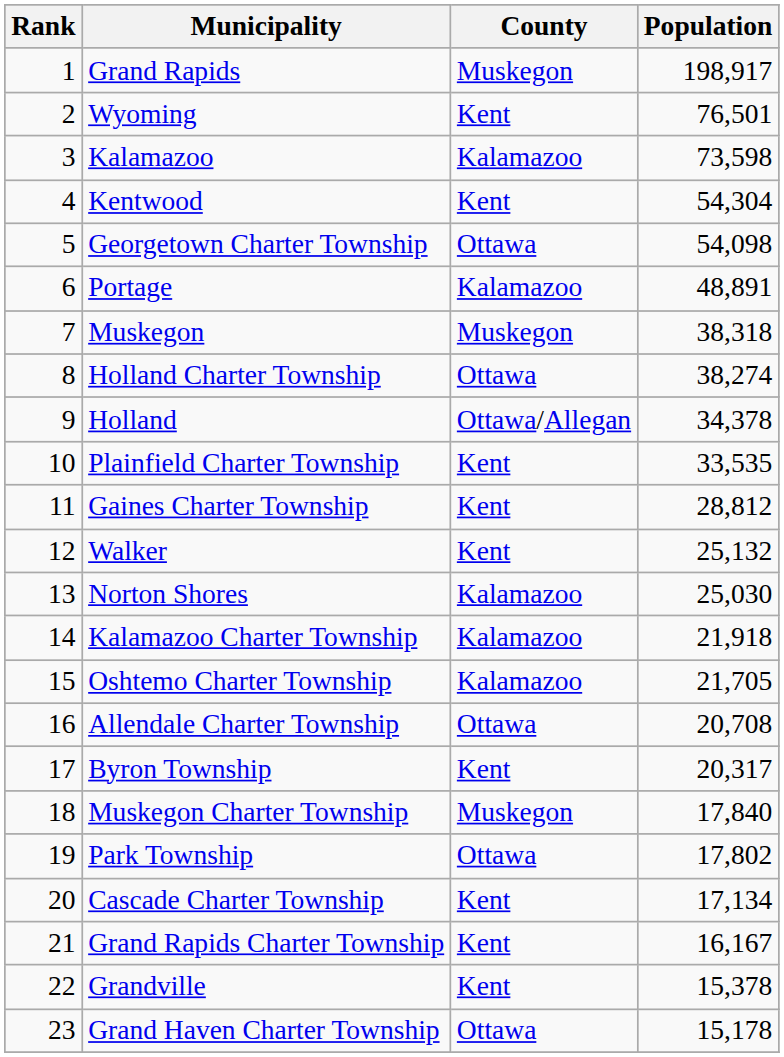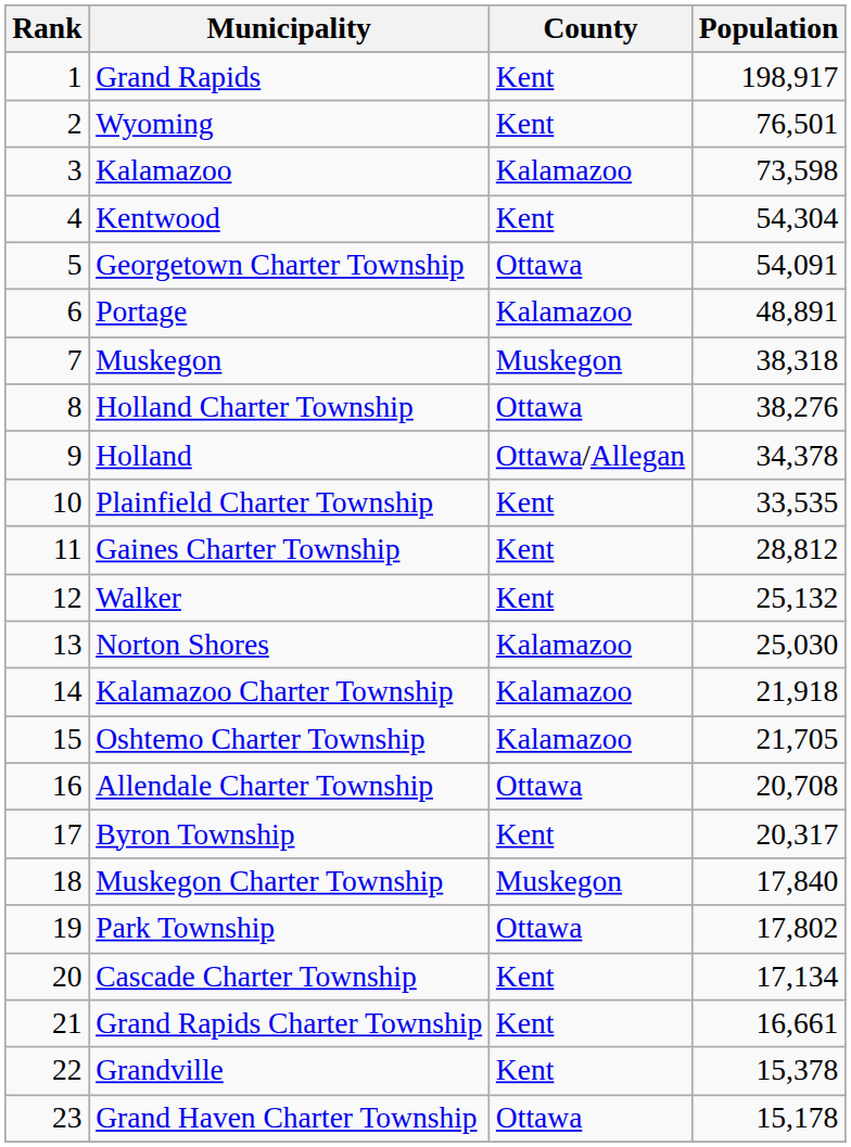 <table class="wikitable" style="text-align:right; margin-right:60px">
 <tr>
 <th>Rank</th>
 <th>Municipality</th>
 <th>County</th>
 <th>Population</th>
 </tr>
 <tr>
 <td align=right>1</td>
 <td align=left><a href='#'>Grand Rapids</a></td>
-<td align=left><a href='#'>Muskegon</a></td>
+<td align=left><a href='#'>Kent</a></td>
 <td>198,917</td>
 </tr>
 <tr>
 <td align=right>2</td>
 <td align=left><a href='#'>Wyoming</a></td>
 <td align=left><a href='#'>Kent</a></td>
 <td>76,501</td>
 </tr>
 <tr>
 <td align=right>3</td>
 <td align=left><a href='#'>Kalamazoo</a></td>
 <td align=left><a href='#'>Kalamazoo</a></td>
 <td>73,598</td>
 </tr>
 <tr>
 <td align=right>4</td>
 <td align=left><a href='#'>Kentwood</a></td>
 <td align=left><a href='#'>Kent</a></td>
 <td>54,304</td>
 </tr>
 <tr>
 <td align=right>5</td>
 <td align=left><a href='#'>Georgetown Charter Township</a></td>
 <td align=left><a href='#'>Ottawa</a></td>
-<td>54,098</td>
+<td>54,091</td>
 </tr>
 <tr>
 <td align=right>6</td>
 <td align=left><a href='#'>Portage</a></td>
 <td align=left><a href='#'>Kalamazoo</a></td>
 <td>48,891</td>
 </tr>
 <tr>
 <td align=right>7</td>
 <td align=left><a href='#'>Muskegon</a></td>
 <td align=left><a href='#'>Muskegon</a></td>
 <td>38,318</td>
 </tr>
 <tr>
 <td align=right>8</td>
 <td align=left><a href='#'>Holland Charter Township</a></td>
 <td align=left><a href='#'>Ottawa</a></td>
-<td>38,274</td>
+<td>38,276</td>
 </tr>
 <tr>
 <td align=right>9</td>
 <td align=left><a href='#'>Holland</a></td>
 <td align=left><a href='#'>Ottawa</a>/<a href='#'>Allegan</a></td>
 <td>34,378</td>
 </tr>
 <tr>
 <td align=right>10</td>
 <td align=left><a href='#'>Plainfield Charter Township</a></td>
 <td align=left><a href='#'>Kent</a></td>
 <td>33,535</td>
 </tr>
 <tr>
 <td align=right>11</td>
 <td align=left><a href='#'>Gaines Charter Township</a></td>
 <td align=left><a href='#'>Kent</a></td>
 <td>28,812</td>
 </tr>
 <tr>
 <td align=right>12</td>
 <td align=left><a href='#'>Walker</a></td>
 <td align=left><a href='#'>Kent</a></td>
 <td>25,132</td>
 </tr>
 <tr>
 <td align=right>13</td>
 <td align=left><a href='#'>Norton Shores</a></td>
 <td align=left><a href='#'>Kalamazoo</a></td>
 <td>25,030</td>
 </tr>
 <tr>
 <td align=right>14</td>
 <td align=left><a href='#'>Kalamazoo Charter Township</a></td>
 <td align=left><a href='#'>Kalamazoo</a></td>
 <td>21,918</td>
 </tr>
 <tr>
 <td align=right>15</td>
 <td align=left><a href='#'>Oshtemo Charter Township</a></td>
 <td align=left><a href='#'>Kalamazoo</a></td>
 <td>21,705</td>
 </tr>
 <tr>
 <td align=right>16</td>
 <td align=left><a href='#'>Allendale Charter Township</a></td>
 <td align=left><a href='#'>Ottawa</a></td>
 <td>20,708</td>
 </tr>
 <tr>
 <td align=right>17</td>
 <td align=left><a href='#'>Byron Township</a></td>
 <td align=left><a href='#'>Kent</a></td>
 <td>20,317</td>
 </tr>
 <tr>
 <td align=right>18</td>
 <td align=left><a href='#'>Muskegon Charter Township</a></td>
 <td align=left><a href='#'>Muskegon</a></td>
 <td>17,840</td>
 </tr>
 <tr>
 <td align=right>19</td>
 <td align=left><a href='#'>Park Township</a></td>
 <td align=left><a href='#'>Ottawa</a></td>
 <td>17,802</td>
 </tr>
 <tr>
 <td align=right>20</td>
 <td align=left><a href='#'>Cascade Charter Township</a></td>
 <td align=left><a href='#'>Kent</a></td>
 <td>17,134</td>
 </tr>
 <tr>
 <td align=right>21</td>
 <td align=left><a href='#'>Grand Rapids Charter Township</a></td>
 <td align=left><a href='#'>Kent</a></td>
-<td>16,167</td>
+<td>16,661</td>
 </tr>
 <tr>
 <td align=right>22</td>
 <td align=left><a href='#'>Grandville</a></td>
 <td align=left><a href='#'>Kent</a></td>
 <td>15,378</td>
 </tr>
 <tr>
 <td align=right>23</td>
 <td align=left><a href='#'>Grand Haven Charter Township</a></td>
 <td align=left><a href='#'>Ottawa</a></td>
 <td>15,178</td>
 </tr>
 <tr>
 </tr>
 </table>
